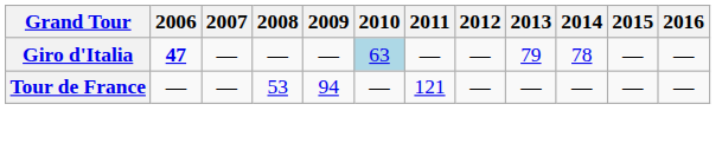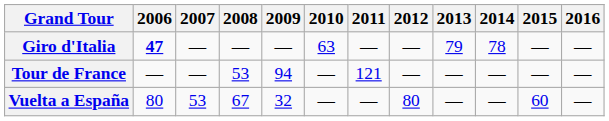 <table class="wikitable plainrowheaders">
 <tr>
 <th scope="col"><a href='#'>Grand Tour</a></th>
 <th scope="col">2006</th>
 <th scope="col">2007</th>
 <th scope="col">2008</th>
 <th scope="col">2009</th>
 <th scope="col">2010</th>
 <th scope="col">2011</th>
 <th scope="col">2012</th>
 <th scope="col">2013</th>
 <th scope="col">2014</th>
 <th scope="col">2015</th>
 <th scope="col">2016</th>
 </tr>
 <tr style="text-align:center;">
 <th scope="row"> <a href='#'>Giro d'Italia</a></th>
 <td style="text-align:center;"><strong><a href='#'>47</a></strong></td>
 <td>—</td>
 <td>—</td>
 <td>—</td>
-<td style="background: lightblue; text-align:center;"><a href='#'>63</a></td>
+<td style="text-align:center;"><a href='#'>63</a></td>
 <td>—</td>
 <td>—</td>
 <td style="text-align:center;"><a href='#'>79</a></td>
 <td style="text-align:center;"><a href='#'>78</a></td>
 <td>—</td>
 <td>—</td>
 </tr>
 <tr style="text-align:center;">
 <th scope="row"> <a href='#'>Tour de France</a></th>
 <td>—</td>
 <td>—</td>
 <td style="text-align:center;"><a href='#'>53</a></td>
 <td style="text-align:center;"><a href='#'>94</a></td>
 <td>—</td>
 <td style="text-align:center;"><a href='#'>121</a></td>
 <td>—</td>
 <td>—</td>
 <td>—</td>
 <td>—</td>
 <td>—</td>
 </tr>
+<tr style="text-align:center;">
+<th scope="row"> <a href='#'>Vuelta a España</a></th>
+<td style="text-align:center;"><a href='#'>80</a></td>
+<td style="text-align:center;"><a href='#'>53</a></td>
+<td style="text-align:center;"><a href='#'>67</a></td>
+<td style="text-align:center;"><a href='#'>32</a></td>
+<td>—</td>
+<td>—</td>
+<td style="text-align:center;"><a href='#'>80</a></td>
+<td>—</td>
+<td>—</td>
+<td style="text-align:center;"><a href='#'>60</a></td>
+<td>—</td>
+</tr>
 </table>
